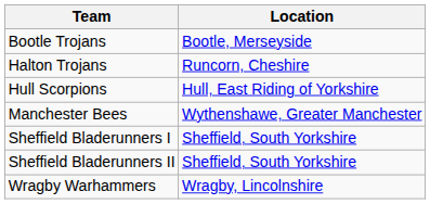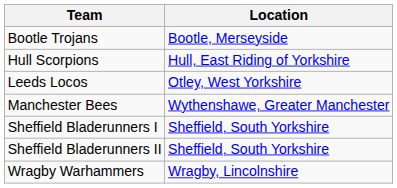 <table class="wikitable">
 <tr>
 <th>Team</th>
 <th>Location</th>
 </tr>
 <tr>
 <td rowspan="1">Bootle Trojans</td>
 <td rowspan="1"><a href='#'>Bootle, Merseyside</a></td>
 </tr>
 <tr>
-<td>Halton Trojans</td>
-<td rowspan="1"><a href='#'>Runcorn, Cheshire</a></td>
+<td>Hull Scorpions</td>
+<td><a href='#'>Hull, East Riding of Yorkshire</a></td>
 </tr>
 <tr>
-<td>Hull Scorpions</td>
-<td><a href='#'>Hull, East Riding of Yorkshire</a></td>
+<td>Leeds Locos</td>
+<td rowspan="1"><a href='#'>Otley, West Yorkshire</a></td>
 </tr>
 <tr>
 <td>Manchester Bees</td>
 <td rowspan="1"><a href='#'>Wythenshawe, Greater Manchester</a></td>
 </tr>
 <tr>
 <td rowspan="1">Sheffield Bladerunners I</td>
 <td rowspan="1"><a href='#'>Sheffield, South Yorkshire</a></td>
 </tr>
 <tr>
 <td>Sheffield Bladerunners II</td>
 <td rowspan="1"><a href='#'>Sheffield, South Yorkshire</a></td>
 </tr>
 <tr>
 <td>Wragby Warhammers</td>
 <td><a href='#'>Wragby, Lincolnshire</a></td>
 </tr>
 </table>
